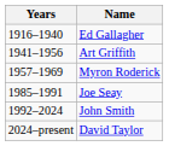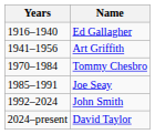 <table class="wikitable">
 <tr>
 <th>Years</th>
 <th>Name</th>
 </tr>
 <tr>
 <td>1916–1940</td>
 <td><a href='#'>Ed Gallagher</a></td>
 </tr>
 <tr>
 <td>1941–1956</td>
 <td><a href='#'>Art Griffith</a></td>
 </tr>
 <tr>
-<td>1957–1969</td>
-<td><a href='#'>Myron Roderick</a></td>
+<td>1970–1984</td>
+<td><a href='#'>Tommy Chesbro</a></td>
 </tr>
 <tr>
 <td>1985–1991</td>
 <td><a href='#'>Joe Seay</a></td>
 </tr>
 <tr>
 <td>1992–2024</td>
 <td><a href='#'>John Smith</a></td>
 </tr>
 <tr>
 <td>2024–present</td>
 <td><a href='#'> David Taylor</a></td>
 </tr>
 </table>
